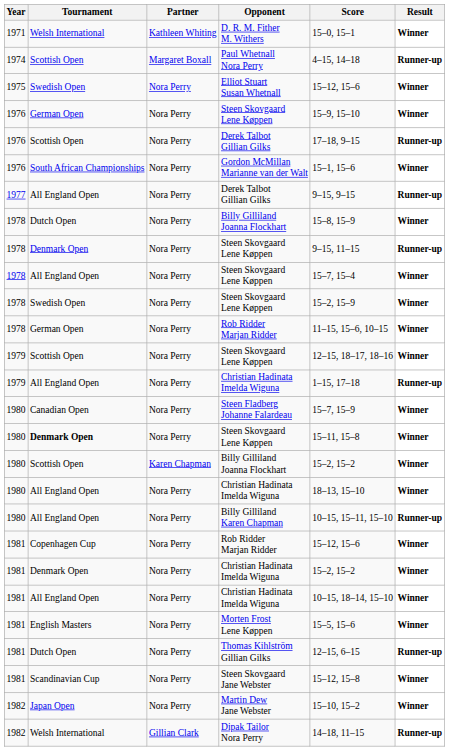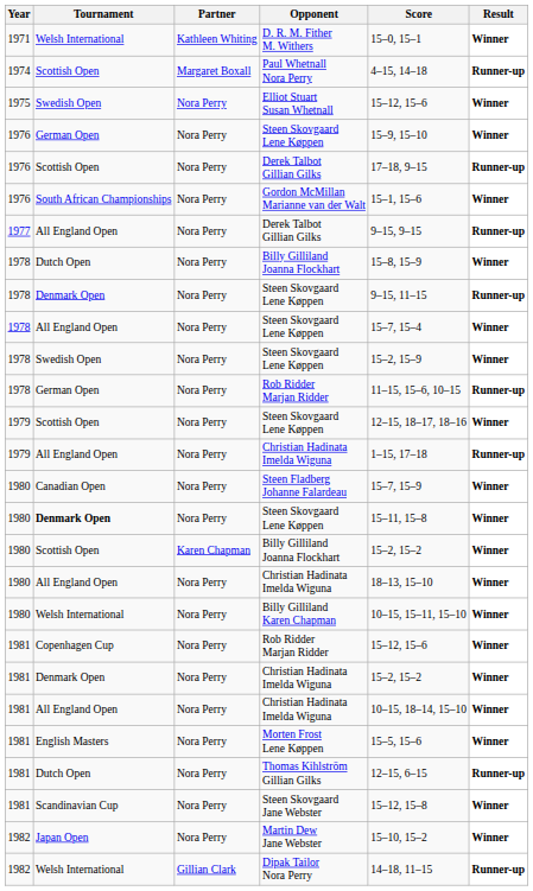 <table class="sortable wikitable" style="font-size: 90%;">
 <tr>
 <th>Year</th>
 <th>Tournament</th>
 <th>Partner</th>
 <th>Opponent</th>
 <th>Score</th>
 <th>Result</th>
 </tr>
 <tr>
 <td align="center">1971</td>
 <td align="left"><a href='#'>Welsh International</a></td>
 <td align="left"> <a href='#'>Kathleen Whiting</a></td>
 <td align="left"> <a href='#'>D. R. M. Fither</a><br> <a href='#'>M. Withers</a></td>
 <td align="left">15–0, 15–1</td>
 <td style="text-align:left; background: white"> <strong>Winner</strong></td>
 </tr>
 <tr>
 <td align="center">1974</td>
 <td align="left"><a href='#'>Scottish Open</a></td>
 <td align="left"> <a href='#'>Margaret Boxall</a></td>
 <td align="left"> <a href='#'>Paul Whetnall</a><br> <a href='#'>Nora Perry</a></td>
 <td align="left">4–15, 14–18</td>
 <td style="text-align:left; background: white"> <strong>Runner-up</strong></td>
 </tr>
 <tr>
 <td align="center">1975</td>
 <td align="left"><a href='#'>Swedish Open</a></td>
 <td align="left"> <a href='#'>Nora Perry</a></td>
 <td align="left"> <a href='#'>Elliot Stuart</a><br> <a href='#'>Susan Whetnall</a></td>
 <td align="left">15–12, 15–6</td>
 <td style="text-align:left; background:white"> <strong>Winner</strong></td>
 </tr>
 <tr>
 <td align="center">1976</td>
 <td align="left"><a href='#'>German Open</a></td>
 <td align="left"> Nora Perry</td>
 <td align="left"> <a href='#'>Steen Skovgaard</a><br> <a href='#'>Lene Køppen</a></td>
 <td align="left">15–9, 15–10</td>
 <td style="text-align:left; background:white"> <strong>Winner</strong></td>
 </tr>
 <tr>
 <td align="center">1976</td>
 <td align="left">Scottish Open</td>
 <td align="left"> Nora Perry</td>
 <td align="left"> <a href='#'>Derek Talbot</a><br> <a href='#'>Gillian Gilks</a></td>
 <td align="left">17–18, 9–15</td>
 <td style="text-align:left; background:white"> <strong>Runner-up</strong></td>
 </tr>
 <tr>
 <td align="center">1976</td>
 <td align="left"><a href='#'>South African Championships</a></td>
 <td align="left"> Nora Perry</td>
 <td align="left"> <a href='#'>Gordon McMillan</a><br> <a href='#'>Marianne van der Walt</a></td>
 <td align="left">15–1, 15–6</td>
 <td style="text-align:left; background: white"> <strong>Winner</strong></td>
 </tr>
 <tr>
 <td align="center"><a href='#'>1977</a></td>
 <td align="left">All England Open</td>
 <td align="left"> Nora Perry</td>
 <td align="left"> Derek Talbot<br> Gillian Gilks</td>
 <td align="left">9–15, 9–15</td>
 <td style="text-align:left; background:white"> <strong>Runner-up</strong></td>
 </tr>
 <tr>
 <td align="center">1978</td>
 <td align="left">Dutch Open</td>
 <td align="left"> Nora Perry</td>
 <td align="left"> <a href='#'>Billy Gilliland</a><br> <a href='#'>Joanna Flockhart</a></td>
 <td align="left">15–8, 15–9</td>
 <td style="text-align:left; background:white"> <strong>Winner</strong></td>
 </tr>
 <tr>
 <td align="center">1978</td>
 <td align="left"><a href='#'>Denmark Open</a></td>
 <td align="left"> Nora Perry</td>
 <td align="left"> Steen Skovgaard<br> Lene Køppen</td>
 <td align="left">9–15, 11–15</td>
 <td style="text-align:left; background:white"> <strong>Runner-up</strong></td>
 </tr>
 <tr>
 <td align="center"><a href='#'>1978</a></td>
 <td align="left">All England Open</td>
 <td align="left"> Nora Perry</td>
 <td align="left"> Steen Skovgaard<br> Lene Køppen</td>
 <td align="left">15–7, 15–4</td>
 <td style="text-align:left; background:white"> <strong>Winner</strong></td>
 </tr>
 <tr>
 <td align="center">1978</td>
 <td align="left">Swedish Open</td>
 <td align="left"> Nora Perry</td>
 <td align="left"> Steen Skovgaard<br> Lene Køppen</td>
 <td align="left">15–2, 15–9</td>
 <td style="text-align:left; background:white"> <strong>Winner</strong></td>
 </tr>
 <tr>
 <td align="center">1978</td>
 <td align="left">German Open</td>
 <td align="left"> Nora Perry</td>
 <td align="left"> <a href='#'>Rob Ridder</a><br> <a href='#'>Marjan Ridder</a></td>
 <td align="left">11–15, 15–6, 10–15</td>
-<td style="text-align:left; background:white"> <strong>Winner</strong></td>
+<td style="text-align:left; background:white"> <strong>Runner-up</strong></td>
 </tr>
 <tr>
 <td align="center">1979</td>
 <td align="left">Scottish Open</td>
 <td align="left"> Nora Perry</td>
 <td align="left"> Steen Skovgaard<br> Lene Køppen</td>
 <td align="left">12–15, 18–17, 18–16</td>
 <td style="text-align:left; background:white"> <strong>Winner</strong></td>
 </tr>
 <tr>
 <td align="center">1979</td>
 <td align="left">All England Open</td>
 <td align="left"> Nora Perry</td>
 <td align="left"> <a href='#'>Christian Hadinata</a> <br>  <a href='#'>Imelda Wiguna</a></td>
 <td align="left">1–15, 17–18</td>
 <td style="text-align:left; background:white"> <strong>Runner-up</strong></td>
 </tr>
 <tr>
 <td align="center">1980</td>
 <td align="left">Canadian Open</td>
 <td align="left"> Nora Perry</td>
 <td align="left"> <a href='#'>Steen Fladberg</a><br> <a href='#'>Johanne Falardeau</a></td>
 <td align="left">15–7, 15–9</td>
 <td style="text-align:left; background:white"> <strong>Winner</strong></td>
 </tr>
 <tr>
 <td align="center">1980</td>
 <td align="left"><strong>Denmark Open</strong></td>
 <td align="left"> Nora Perry</td>
 <td align="left"> Steen Skovgaard<br> Lene Køppen</td>
 <td align="left">15–11, 15–8</td>
 <td style="text-align:left; background:white"> <strong>Winner</strong></td>
 </tr>
 <tr>
 <td align="center">1980</td>
 <td align="left">Scottish Open</td>
 <td align="left"> <a href='#'>Karen Chapman</a></td>
 <td align="left"> Billy Gilliland<br> Joanna Flockhart</td>
 <td align="left">15–2, 15–2</td>
 <td style="text-align:left; background: white"> <strong>Winner</strong></td>
 </tr>
 <tr>
 <td align="center">1980</td>
 <td align="left">All England Open</td>
 <td align="left"> Nora Perry</td>
 <td align="left"> Christian Hadinata <br>  Imelda Wiguna</td>
 <td align="left">18–13, 15–10</td>
 <td style="text-align:left; background:white"> <strong>Winner</strong></td>
 </tr>
 <tr>
 <td align="center">1980</td>
-<td align="left">All England Open</td>
+<td align="left">Welsh International</td>
 <td align="left"> Nora Perry</td>
 <td align="left"> Billy Gilliland<br> <a href='#'>Karen Chapman</a></td>
 <td align="left">10–15, 15–11, 15–10</td>
-<td style="text-align:left; background:white"> <strong>Runner-up</strong></td>
+<td style="text-align:left; background:white"> <strong>Winner</strong></td>
 </tr>
 <tr>
 <td align="center">1981</td>
 <td align="left">Copenhagen Cup</td>
 <td align="left"> Nora Perry</td>
 <td align="left"> Rob Ridder<br> Marjan Ridder</td>
 <td align="left">15–12, 15–6</td>
 <td style="text-align:left; background:white"> <strong>Winner</strong></td>
 </tr>
 <tr>
 <td align="center">1981</td>
 <td align="left">Denmark Open</td>
 <td align="left"> Nora Perry</td>
 <td align="left"> Christian Hadinata <br>  Imelda Wiguna</td>
 <td align="left">15–2, 15–2</td>
 <td style="text-align:left; background:white"> <strong>Winner</strong></td>
 </tr>
 <tr>
 <td align="center">1981</td>
 <td align="left">All England Open</td>
 <td align="left"> Nora Perry</td>
 <td align="left"> Christian Hadinata <br>  Imelda Wiguna</td>
 <td align="left">10–15, 18–14, 15–10</td>
 <td style="text-align:left; background:white"> <strong>Winner</strong></td>
 </tr>
 <tr>
 <td align="center">1981</td>
 <td align="left">English Masters</td>
 <td align="left"> Nora Perry</td>
 <td align="left"> <a href='#'>Morten Frost</a><br> Lene Køppen</td>
 <td align="left">15–5, 15–6</td>
 <td style="text-align:left; background:white"> <strong>Winner</strong></td>
 </tr>
 <tr>
 <td align="center">1981</td>
 <td align="left">Dutch Open</td>
 <td align="left"> Nora Perry</td>
 <td align="left"> <a href='#'>Thomas Kihlström</a><br> Gillian Gilks</td>
 <td align="left">12–15, 6–15</td>
 <td style="text-align:left; background:white"> <strong>Runner-up</strong></td>
 </tr>
 <tr>
 <td align="center">1981</td>
 <td align="left">Scandinavian Cup</td>
 <td align="left"> Nora Perry</td>
 <td align="left"> Steen Skovgaard<br> Jane Webster</td>
 <td align="left">15–12, 15–8</td>
 <td style="text-align:left; background:white"> <strong>Winner</strong></td>
 </tr>
 <tr>
 <td align="center">1982</td>
 <td align="left"><a href='#'>Japan Open</a></td>
 <td align="left"> Nora Perry</td>
 <td align="left"> <a href='#'>Martin Dew</a><br> Jane Webster</td>
 <td align="left">15–10, 15–2</td>
 <td style="text-align:left; background:white"> <strong>Winner</strong></td>
 </tr>
 <tr>
 <td align="center">1982</td>
 <td align="left">Welsh International</td>
 <td align="left"> <a href='#'>Gillian Clark</a></td>
 <td align="left"> <a href='#'>Dipak Tailor</a><br> Nora Perry</td>
 <td align="left">14–18, 11–15</td>
 <td style="text-align:left; background: white"> <strong>Runner-up</strong></td>
 </tr>
 </table>
